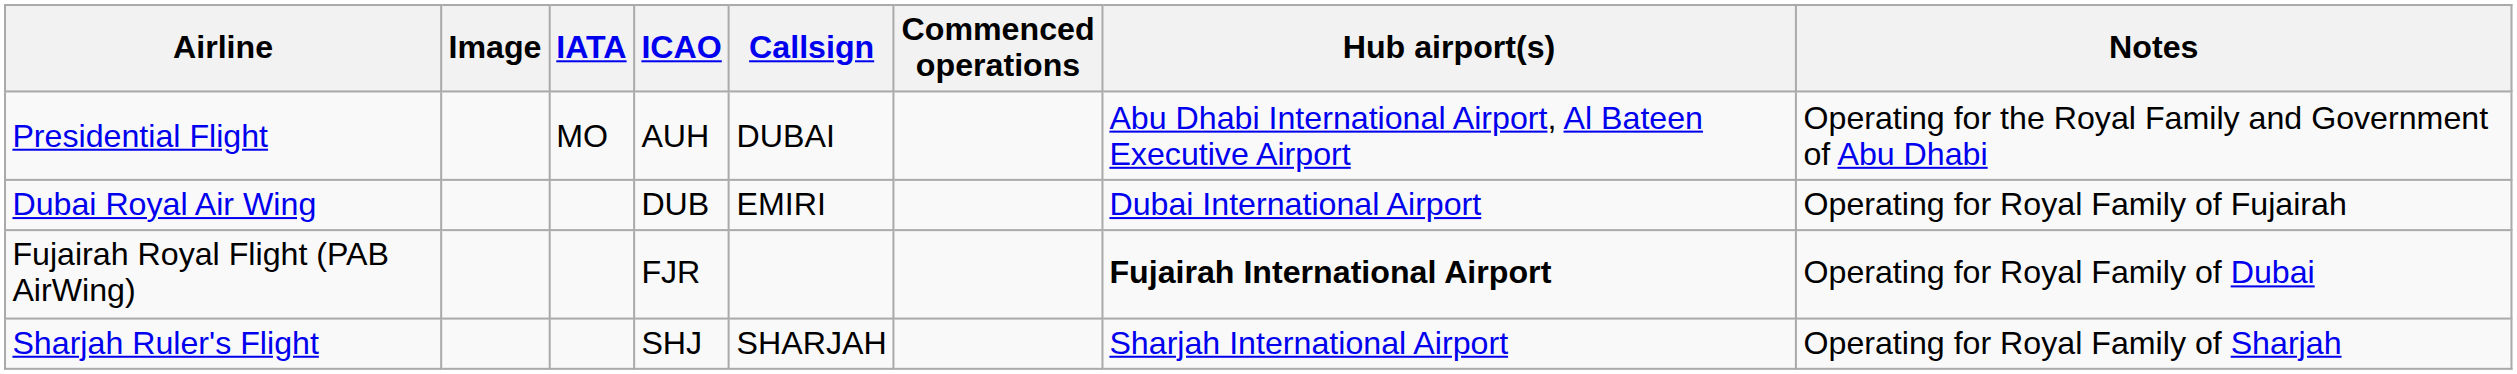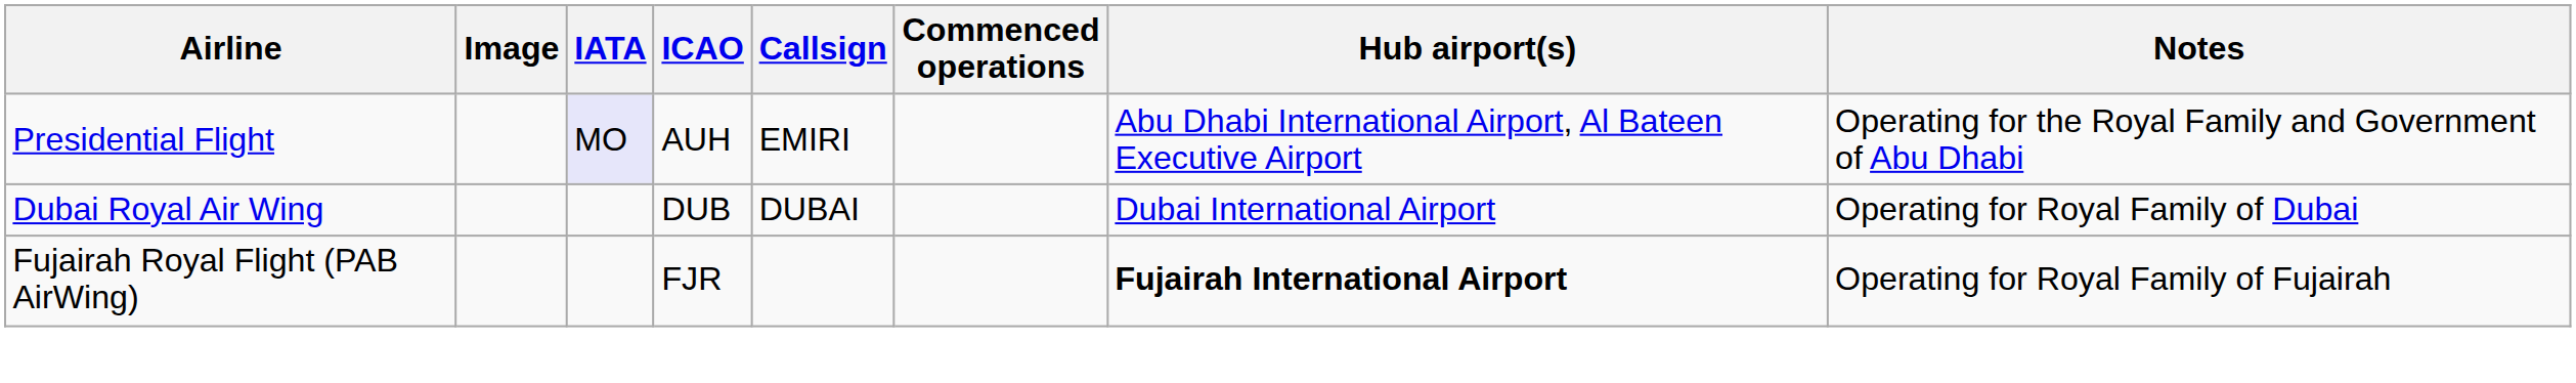 <table class="wikitable sortable">
 <tr style="vertical-align:middle;">
 <th>Airline</th>
 <th>Image</th>
 <th><a href='#'>IATA</a></th>
 <th><a href='#'>ICAO</a></th>
 <th><a href='#'>Callsign</a></th>
 <th>Commenced<br>operations</th>
 <th>Hub airport(s)</th>
 <th>Notes</th>
 </tr>
 <tr>
 <td><a href='#'>Presidential Flight</a></td>
 <td></td>
-<td>MO</td>
+<td style="background: lavender;">MO</td>
 <td>AUH</td>
-<td>DUBAI</td>
+<td>EMIRI</td>
 <td></td>
 <td><a href='#'>Abu Dhabi International Airport</a>, <a href='#'>Al Bateen Executive Airport</a></td>
 <td>Operating for the Royal Family and Government of <a href='#'>Abu Dhabi</a></td>
 </tr>
 <tr>
 <td><a href='#'>Dubai Royal Air Wing</a></td>
 <td></td>
 <td></td>
 <td>DUB</td>
-<td>EMIRI</td>
+<td>DUBAI</td>
 <td></td>
 <td><a href='#'>Dubai International Airport</a></td>
-<td>Operating for Royal Family of Fujairah</td>
+<td>Operating for Royal Family of <a href='#'>Dubai</a></td>
 </tr>
 <tr>
 <td>Fujairah Royal Flight (PAB AirWing)</td>
 <td></td>
 <td></td>
 <td>FJR</td>
 <td></td>
 <td></td>
 <td><strong>Fujairah International Airport</strong></td>
-<td>Operating for Royal Family of <a href='#'>Dubai</a></td>
-</tr>
-<tr>
-<td><a href='#'>Sharjah Ruler's Flight</a></td>
-<td></td>
-<td></td>
-<td>SHJ</td>
-<td>SHARJAH</td>
-<td></td>
-<td><a href='#'>Sharjah International Airport</a></td>
-<td>Operating for Royal Family of <a href='#'>Sharjah</a></td>
+<td>Operating for Royal Family of Fujairah</td>
 </tr>
 </table>
